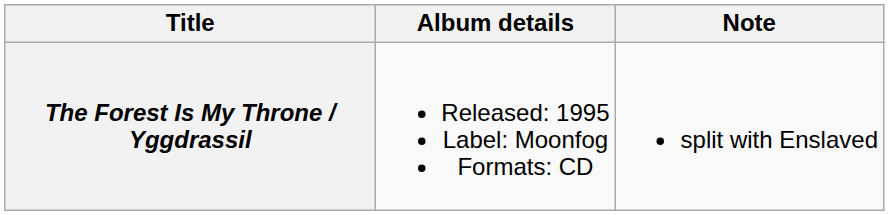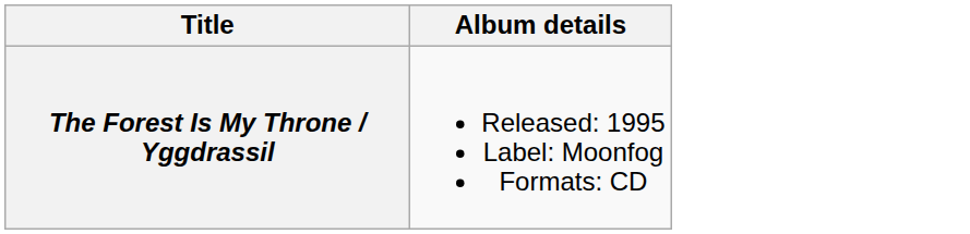 <table class="wikitable plainrowheaders" style="text-align:center;">
 <tr>
 <th scope="col" style="width:15em;">Title</th>
 <th scope="col">Album details</th>
-<th scope="col">Note</th>
 </tr>
 <tr>
 <th scope="row"><em>The Forest Is My Throne / Yggdrassil</em></th>
 <td><br><ul><li>Released: 1995</li><li>Label: Moonfog</li><li>Formats: CD</li></ul></td>
-<td><br><ul><li>split with Enslaved</li></ul></td>
 </tr>
 </table>
